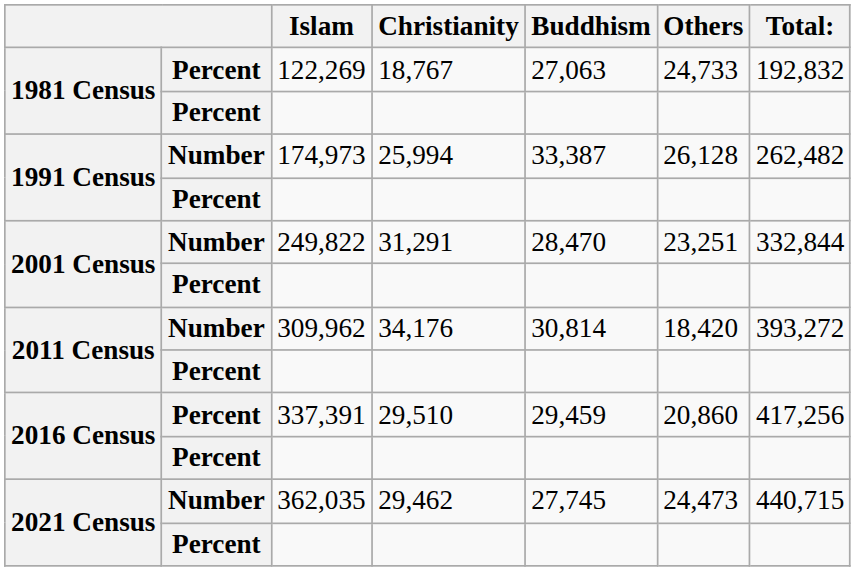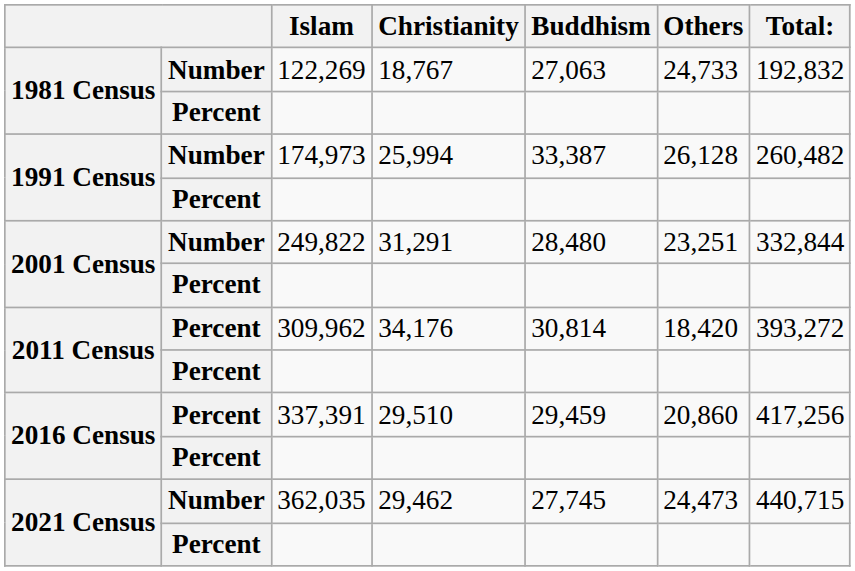 <table class="wikitable">
 <tr>
 <th colspan="2"></th>
 <th>Islam</th>
 <th>Christianity</th>
 <th>Buddhism</th>
 <th>Others</th>
 <th>Total:</th>
 </tr>
 <tr>
 <th rowspan="2">1981 Census</th>
-<th>Percent</th>
+<th>Number</th>
 <td>122,269</td>
 <td>18,767</td>
 <td>27,063</td>
 <td>24,733</td>
 <td>192,832</td>
 </tr>
 <tr>
 <th>Percent</th>
 <td></td>
 <td></td>
 <td></td>
 <td></td>
 <td></td>
 </tr>
 <tr>
 <th rowspan="2">1991 Census</th>
 <th>Number</th>
 <td>174,973</td>
 <td>25,994</td>
 <td>33,387</td>
 <td>26,128</td>
-<td>262,482</td>
+<td>260,482</td>
 </tr>
 <tr>
 <th>Percent</th>
 <td></td>
 <td></td>
 <td></td>
 <td></td>
 <td></td>
 </tr>
 <tr>
 <th rowspan="2">2001 Census</th>
 <th>Number</th>
 <td>249,822</td>
 <td>31,291</td>
-<td>28,470</td>
+<td>28,480</td>
 <td>23,251</td>
 <td>332,844</td>
 </tr>
 <tr>
 <th>Percent</th>
 <td></td>
 <td></td>
 <td></td>
 <td></td>
 <td></td>
 </tr>
 <tr>
 <th rowspan="2">2011 Census</th>
-<th>Number</th>
+<th>Percent</th>
 <td>309,962</td>
 <td>34,176</td>
 <td>30,814</td>
 <td>18,420</td>
 <td>393,272</td>
 </tr>
 <tr>
 <th>Percent</th>
 <td></td>
 <td></td>
 <td></td>
 <td></td>
 <td></td>
 </tr>
 <tr>
 <th rowspan="2">2016 Census</th>
 <th>Percent</th>
 <td>337,391</td>
 <td>29,510</td>
 <td>29,459</td>
 <td>20,860</td>
 <td>417,256</td>
 </tr>
 <tr>
 <th>Percent</th>
 <td></td>
 <td></td>
 <td></td>
 <td></td>
 <td></td>
 </tr>
 <tr>
 <th rowspan="2">2021 Census</th>
 <th>Number</th>
 <td>362,035</td>
 <td>29,462</td>
 <td>27,745</td>
 <td>24,473</td>
 <td>440,715</td>
 </tr>
 <tr>
 <th>Percent</th>
 <td></td>
 <td></td>
 <td></td>
 <td></td>
 <td></td>
 </tr>
 </table>
